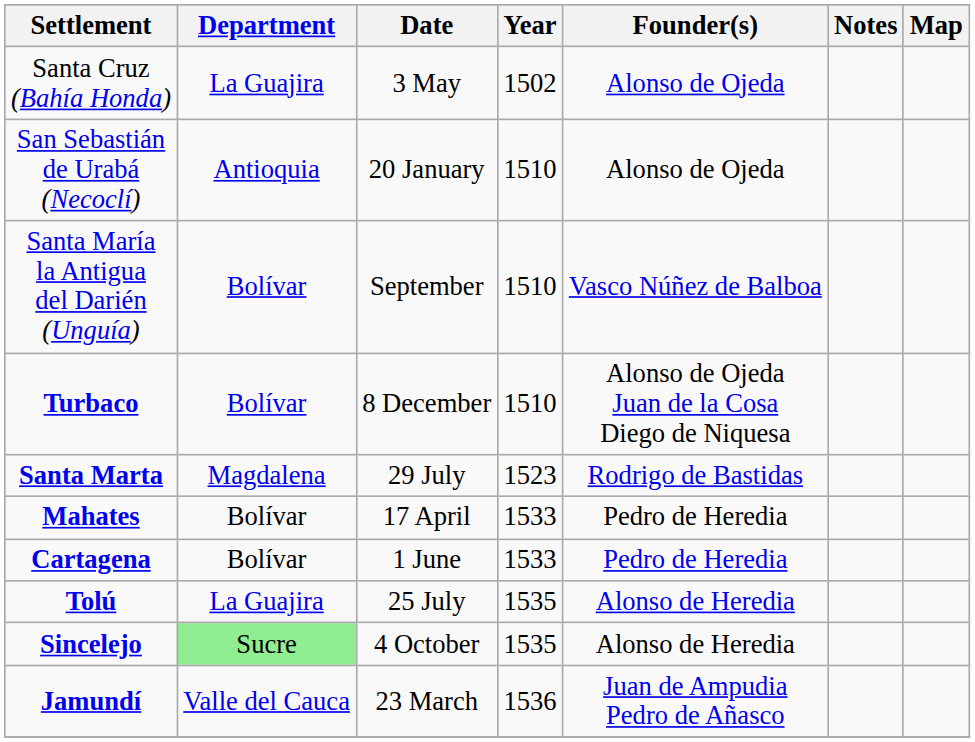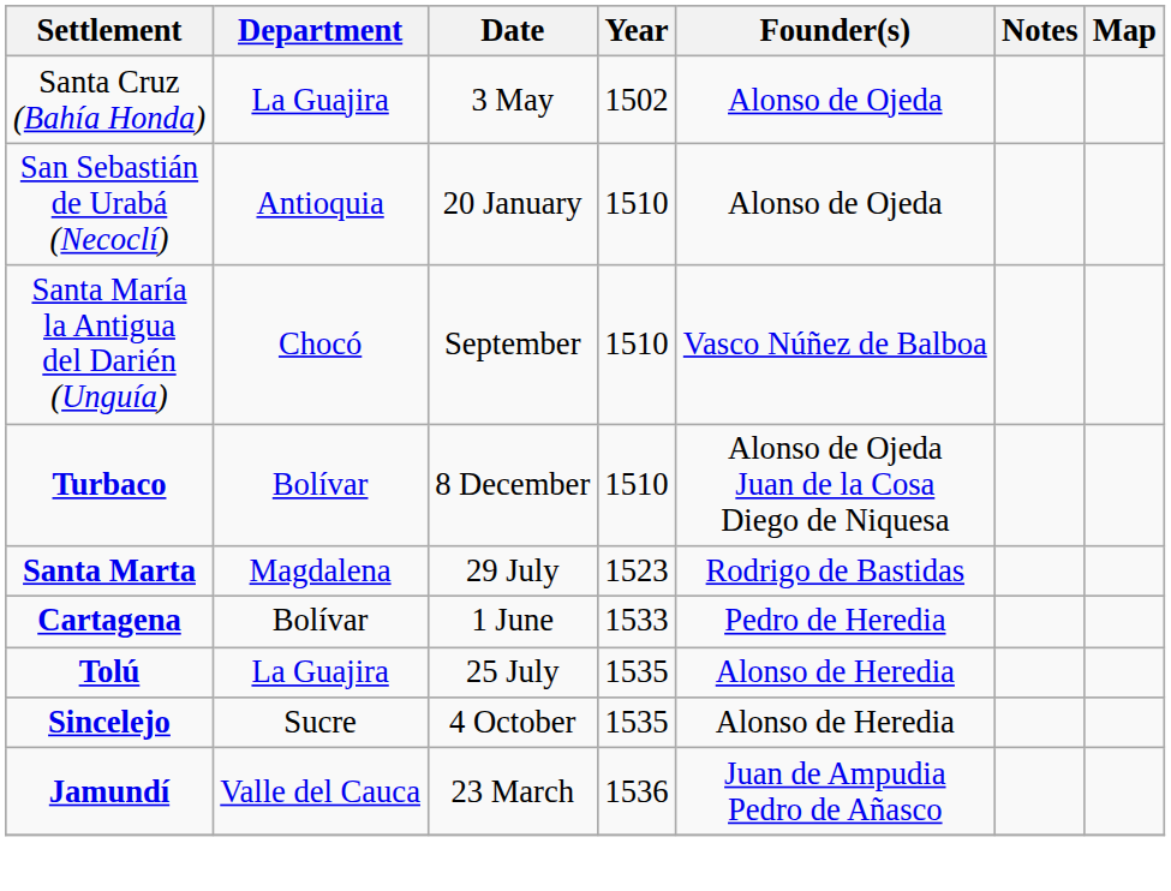 <table class="wikitable sortable mw-collapsible" style="text-align:center">
 <tr>
 <th scope="col">Settlement<br></th>
 <th scope="col"><a href='#'>Department</a></th>
 <th scope="col">Date</th>
 <th scope="col">Year</th>
 <th scope="col">Founder(s)</th>
 <th scope="col">Notes</th>
 <th scope="col">Map</th>
 </tr>
 <tr>
 <td>Santa Cruz<br><em>(<a href='#'>Bahía Honda</a>)</em></td>
 <td><a href='#'>La Guajira</a></td>
 <td>3 May</td>
 <td>1502</td>
 <td><a href='#'>Alonso de Ojeda</a></td>
 <td></td>
 <td></td>
 </tr>
 <tr>
 <td><a href='#'>San Sebastián<br>de Urabá</a><br><em>(<a href='#'>Necoclí</a>)</em></td>
 <td><a href='#'>Antioquia</a></td>
 <td>20 January</td>
 <td>1510</td>
 <td>Alonso de Ojeda</td>
 <td></td>
 <td></td>
 </tr>
 <tr>
 <td><a href='#'>Santa María<br>la Antigua<br>del Darién</a><br><em>(<a href='#'>Unguía</a>)</em></td>
-<td><a href='#'>Bolívar</a></td>
+<td><a href='#'>Chocó</a></td>
 <td>September</td>
 <td>1510</td>
 <td><a href='#'>Vasco Núñez de Balboa</a></td>
 <td></td>
 <td></td>
 </tr>
 <tr>
 <td><strong><a href='#'>Turbaco</a></strong></td>
 <td><a href='#'>Bolívar</a></td>
 <td>8 December</td>
 <td>1510</td>
 <td>Alonso de Ojeda<br><a href='#'>Juan de la Cosa</a><br>Diego de Niquesa</td>
 <td></td>
 <td></td>
 </tr>
 <tr>
 <td><strong><a href='#'>Santa Marta</a></strong><br><strong></strong></td>
 <td><a href='#'>Magdalena</a></td>
 <td>29 July</td>
 <td>1523</td>
 <td><a href='#'>Rodrigo de Bastidas</a></td>
 <td></td>
 <td></td>
 </tr>
 <tr>
-<td><strong><a href='#'>Mahates</a></strong></td>
-<td>Bolívar</td>
-<td>17 April</td>
-<td>1533</td>
-<td>Pedro de Heredia</td>
-<td></td>
-<td></td>
-</tr>
-<tr>
 <td><strong><a href='#'>Cartagena</a></strong></td>
 <td>Bolívar</td>
 <td>1 June</td>
 <td>1533</td>
 <td><a href='#'>Pedro de Heredia</a></td>
 <td></td>
 <td></td>
 </tr>
 <tr>
 <td><strong><a href='#'>Tolú</a></strong></td>
 <td><a href='#'>La Guajira</a></td>
 <td>25 July</td>
 <td>1535</td>
 <td><a href='#'>Alonso de Heredia</a></td>
 <td></td>
 <td></td>
 </tr>
 <tr>
 <td><strong><a href='#'>Sincelejo</a></strong></td>
-<td style="background: lightgreen;">Sucre</td>
+<td>Sucre</td>
 <td>4 October</td>
 <td>1535</td>
 <td>Alonso de Heredia</td>
 <td></td>
 <td></td>
 </tr>
 <tr>
 <td><strong><a href='#'>Jamundí</a></strong></td>
 <td><a href='#'>Valle del Cauca</a></td>
 <td>23 March</td>
 <td>1536</td>
 <td><a href='#'>Juan de Ampudia</a><br><a href='#'>Pedro de Añasco</a></td>
 <td></td>
 <td></td>
 </tr>
 <tr>
 </tr>
 </table>
